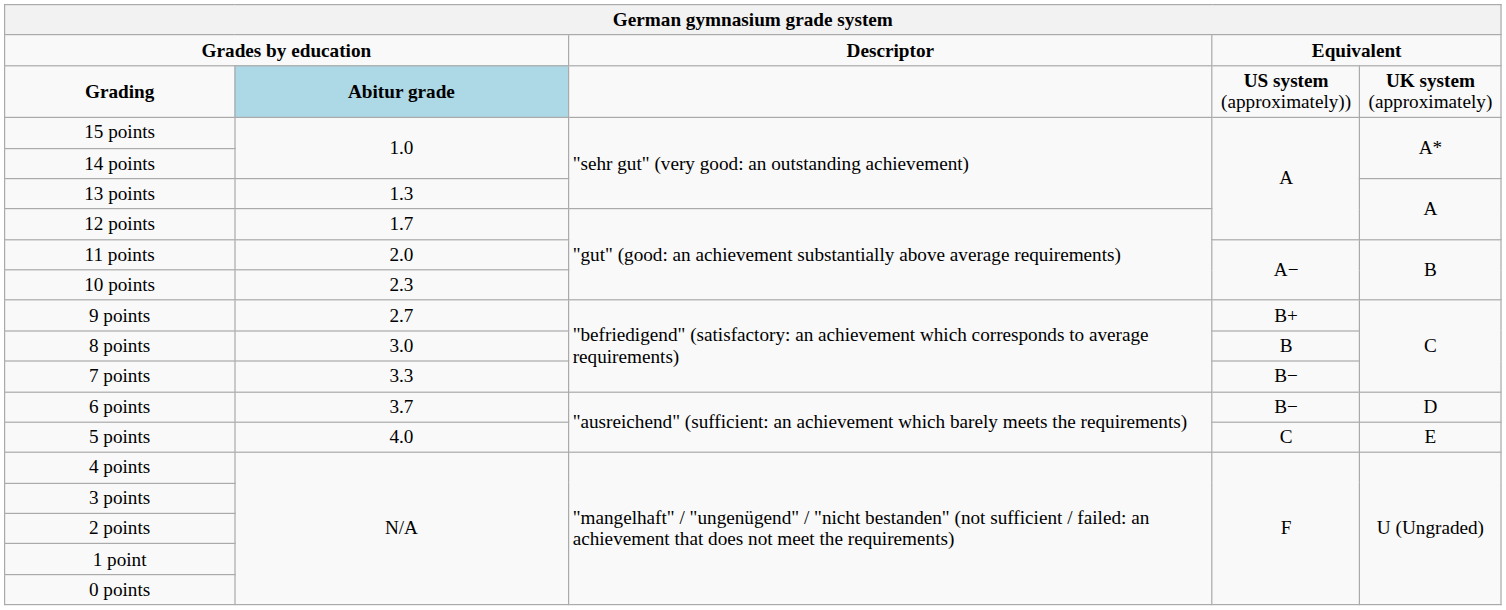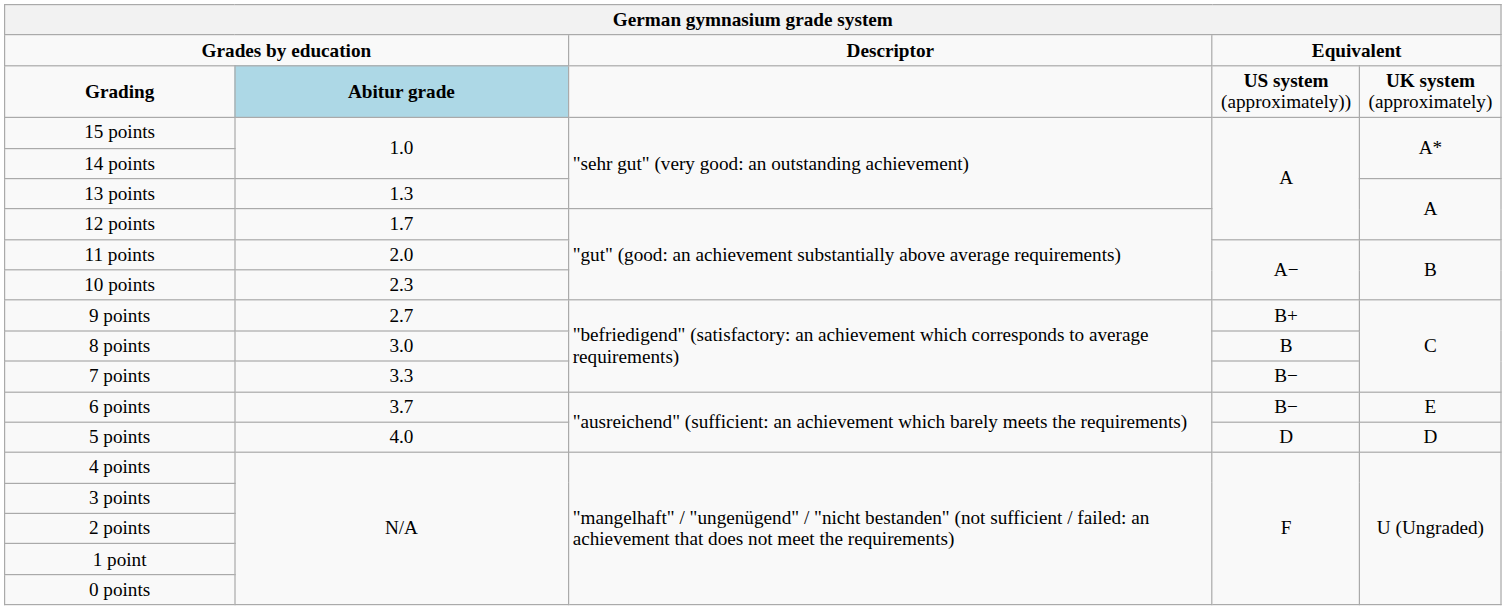 <table style="text-align: center" class="wikitable collapsible">
 <tr>
 <th colspan="5" style="text-align: center">German gymnasium grade system</th>
 </tr>
 <tr>
 <td colspan="2" style="text-align: center" width="35%"><strong>Grades by education</strong></td>
 <td width="40%" style="text-align: center"><strong>Descriptor</strong></td>
 <td colspan="2" width="15%" style="text-align: center"><strong>Equivalent</strong></td>
 </tr>
 <tr>
 <td><strong>Grading</strong></td>
 <td style="background: lightblue;"><strong>Abitur grade</strong></td>
 <td></td>
 <td><strong>US system</strong> (approximately))</td>
 <td><strong>UK system</strong> (approximately)</td>
 </tr>
 <tr>
 <td>15 points</td>
 <td rowspan="2">1.0</td>
 <td rowspan="3" style="text-align: left">"sehr gut" (very good: an outstanding achievement)</td>
 <td rowspan="4">A</td>
 <td rowspan="2">A*</td>
 </tr>
 <tr>
 <td>14 points</td>
 </tr>
 <tr>
 <td>13 points</td>
 <td>1.3</td>
 <td rowspan="2">A</td>
 </tr>
 <tr>
 <td>12 points</td>
 <td>1.7</td>
 <td rowspan="3" style="text-align: left">"gut" (good: an achievement substantially above average requirements)</td>
 </tr>
 <tr>
 <td>11 points</td>
 <td>2.0</td>
 <td rowspan="2">A−</td>
 <td rowspan="2">B</td>
 </tr>
 <tr>
 <td>10 points</td>
 <td>2.3</td>
 </tr>
 <tr>
 <td>9 points</td>
 <td>2.7</td>
 <td rowspan="3" style="text-align: left">"befriedigend" (satisfactory: an achievement which corresponds to average requirements)</td>
 <td>B+</td>
 <td rowspan="3">C</td>
 </tr>
 <tr>
 <td>8 points</td>
 <td>3.0</td>
 <td>B</td>
 </tr>
 <tr>
 <td>7 points</td>
 <td>3.3</td>
 <td>B−</td>
 </tr>
 <tr>
 <td>6 points</td>
 <td>3.7</td>
 <td rowspan="2" style="text-align: left">"ausreichend" (sufficient: an achievement which barely meets the requirements)</td>
 <td>B−</td>
-<td>D</td>
+<td>E</td>
 </tr>
 <tr>
 <td>5 points</td>
 <td>4.0</td>
-<td>C</td>
-<td>E</td>
+<td>D</td>
+<td>D</td>
 </tr>
 <tr>
 <td>4 points</td>
 <td rowspan="5">N/A</td>
 <td rowspan="5" style="text-align: left">"mangelhaft" / "ungenügend" / "nicht bestanden" (not sufficient / failed: an achievement that does not meet the requirements)</td>
 <td rowspan="5">F</td>
 <td rowspan="5">U (Ungraded)</td>
 </tr>
 <tr>
 <td>3 points</td>
 </tr>
 <tr>
 <td>2 points</td>
 </tr>
 <tr>
 <td>1 point</td>
 </tr>
 <tr>
 <td>0 points</td>
 </tr>
 </table>
